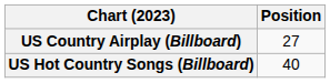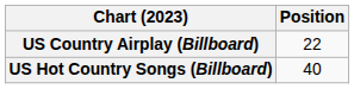 <table class="wikitable sortable plainrowheaders" style="text-align:center">
 <tr>
 <th scope="col">Chart (2023)</th>
 <th scope="col">Position</th>
 </tr>
 <tr>
 <th scope="row">US Country Airplay (<em>Billboard</em>)</th>
-<td>27</td>
+<td>22</td>
 </tr>
 <tr>
 <th scope="row">US Hot Country Songs (<em>Billboard</em>)</th>
 <td>40</td>
 </tr>
 </table>
